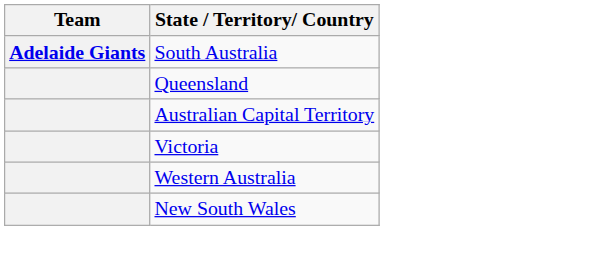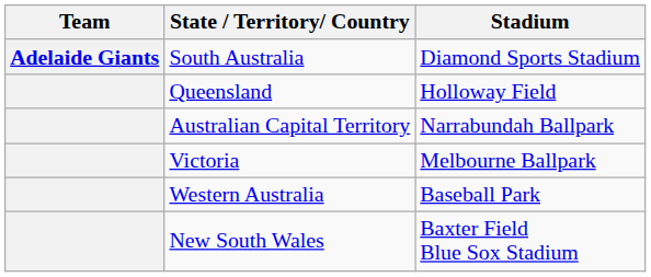 <table class="wikitable sortable plainrowheaders" style="font-size:100%;">
 <tr>
 <th scope="col">Team</th>
 <th scope="col">State / Territory/ Country</th>
+<th scope="col">Stadium</th>
 </tr>
 <tr>
 <th scope="row"><a href='#'>Adelaide Giants</a></th>
 <td><a href='#'>South Australia</a></td>
+<td><a href='#'>Diamond Sports Stadium</a></td>
 </tr>
 <tr>
 <th scope="row"></th>
 <td><a href='#'>Queensland</a></td>
+<td><a href='#'>Holloway Field</a></td>
 </tr>
 <tr>
 <th scope="row"></th>
 <td><a href='#'>Australian Capital Territory</a></td>
+<td><a href='#'>Narrabundah Ballpark</a></td>
 </tr>
 <tr>
 <th scope="row"></th>
 <td><a href='#'>Victoria</a></td>
+<td><a href='#'>Melbourne Ballpark</a></td>
 </tr>
 <tr>
 <th scope="row"></th>
 <td><a href='#'>Western Australia</a></td>
+<td><a href='#'>Baseball Park</a></td>
 </tr>
 <tr>
 <th scope="row"></th>
 <td><a href='#'>New South Wales</a></td>
+<td><a href='#'>Baxter Field</a><br><a href='#'>Blue Sox Stadium</a></td>
 </tr>
 </table>
